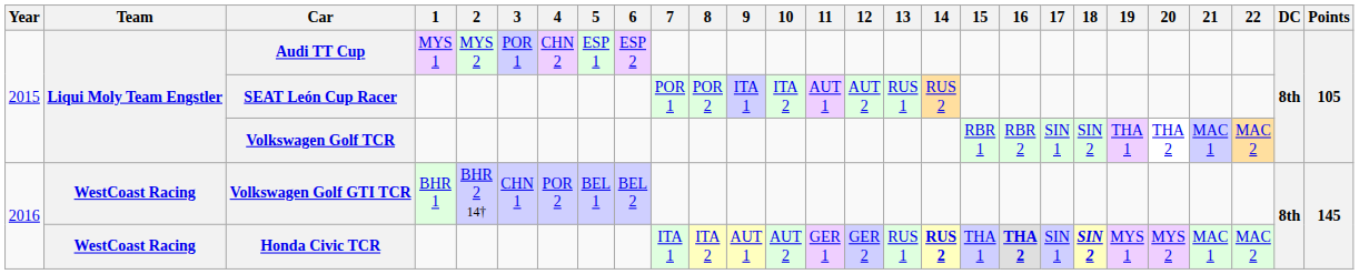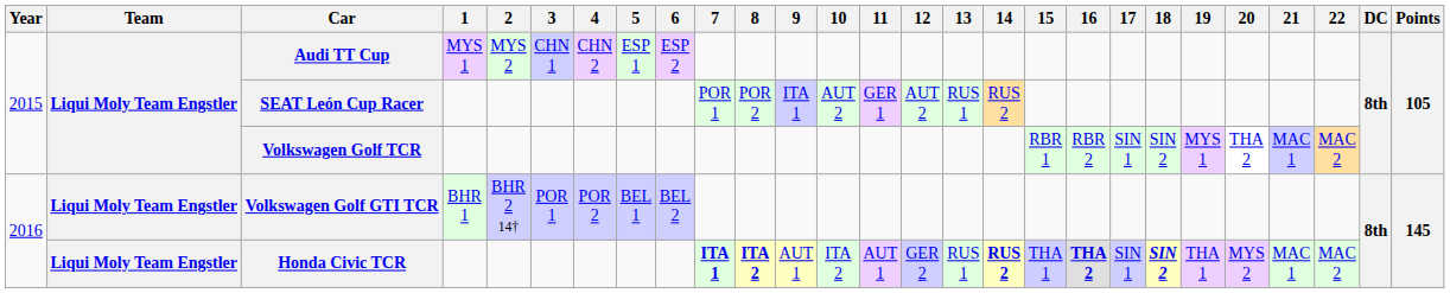 <table class="wikitable" style="text-align:center; font-size:85%">
 <tr>
 <th>Year</th>
 <th>Team</th>
 <th>Car</th>
 <th>1</th>
 <th>2</th>
 <th>3</th>
 <th>4</th>
 <th>5</th>
 <th>6</th>
 <th>7</th>
 <th>8</th>
 <th>9</th>
 <th>10</th>
 <th>11</th>
 <th>12</th>
 <th>13</th>
 <th>14</th>
 <th>15</th>
 <th>16</th>
 <th>17</th>
 <th>18</th>
 <th>19</th>
 <th>20</th>
 <th>21</th>
 <th>22</th>
 <th>DC</th>
 <th>Points</th>
 </tr>
 <tr>
 <td rowspan=3><a href='#'>2015</a></td>
 <th rowspan=3><a href='#'>Liqui Moly Team Engstler</a></th>
 <th><a href='#'>Audi TT Cup</a></th>
 <td style="background:#EFCFFF;"><a href='#'>MYS<br>1</a><br></td>
 <td style="background:#DFFFDF;"><a href='#'>MYS<br>2</a><br></td>
-<td style="background:#CFCFFF;"><a href='#'>POR<br>1</a><br></td>
+<td style="background:#CFCFFF;"><a href='#'>CHN<br>1</a><br></td>
 <td style="background:#EFCFFF;"><a href='#'>CHN<br>2</a><br></td>
 <td style="background:#DFFFDF;"><a href='#'>ESP<br>1</a><br></td>
 <td style="background:#EFCFFF;"><a href='#'>ESP<br>2</a><br></td>
 <td></td>
 <td></td>
 <td></td>
 <td></td>
 <td></td>
 <td></td>
 <td></td>
 <td></td>
 <td></td>
 <td></td>
 <td></td>
 <td></td>
 <td></td>
 <td></td>
 <td></td>
 <td></td>
 <th rowspan=3>8th</th>
 <th rowspan=3>105</th>
 </tr>
 <tr>
 <th><a href='#'>SEAT León Cup Racer</a></th>
 <td></td>
 <td></td>
 <td></td>
 <td></td>
 <td></td>
 <td></td>
 <td style="background:#DFFFDF;"><a href='#'>POR<br>1</a><br></td>
 <td style="background:#DFFFDF;"><a href='#'>POR<br>2</a><br></td>
 <td style="background:#CFCFFF;"><a href='#'>ITA<br>1</a><br></td>
-<td style="background:#DFFFDF;"><a href='#'>ITA<br>2</a><br></td>
-<td style="background:#EFCFFF;"><a href='#'>AUT<br>1</a><br></td>
+<td style="background:#DFFFDF;"><a href='#'>AUT<br>2</a><br></td>
+<td style="background:#EFCFFF;"><a href='#'>GER<br>1</a><br></td>
 <td style="background:#DFFFDF;"><a href='#'>AUT<br>2</a><br></td>
 <td style="background:#DFFFDF;"><a href='#'>RUS<br>1</a><br></td>
 <td style="background:#FFDF9F;"><a href='#'>RUS<br>2</a><br></td>
 <td></td>
 <td></td>
 <td></td>
 <td></td>
 <td></td>
 <td></td>
 <td></td>
 <td></td>
 </tr>
 <tr>
 <th><a href='#'>Volkswagen Golf TCR</a></th>
 <td></td>
 <td></td>
 <td></td>
 <td></td>
 <td></td>
 <td></td>
 <td></td>
 <td></td>
 <td></td>
 <td></td>
 <td></td>
 <td></td>
 <td></td>
 <td></td>
 <td style="background:#DFFFDF;"><a href='#'>RBR<br>1</a><br></td>
 <td style="background:#DFFFDF;"><a href='#'>RBR<br>2</a><br></td>
 <td style="background:#DFFFDF;"><a href='#'>SIN<br>1</a><br></td>
 <td style="background:#DFFFDF;"><a href='#'>SIN<br>2</a><br></td>
-<td style="background:#EFCFFF;"><a href='#'>THA<br>1</a><br></td>
+<td style="background:#EFCFFF;"><a href='#'>MYS<br>1</a><br></td>
 <td style="background:#FFFFFF;"><a href='#'>THA<br>2</a><br></td>
 <td style="background:#CFCFFF;"><a href='#'>MAC<br>1</a><br></td>
 <td style="background:#FFDF9F;"><a href='#'>MAC<br>2</a><br></td>
 </tr>
 <tr>
 <td rowspan=2><a href='#'>2016</a></td>
-<th><a href='#'>WestCoast Racing</a></th>
+<th><a href='#'>Liqui Moly Team Engstler</a></th>
 <th><a href='#'>Volkswagen Golf GTI TCR</a></th>
 <td style="background:#DFFFDF;"><a href='#'>BHR<br>1</a><br></td>
 <td style="background:#CFCFFF;"><a href='#'>BHR<br>2</a><br><small>14†</small></td>
-<td style="background:#CFCFFF;"><a href='#'>CHN<br>1</a><br></td>
+<td style="background:#CFCFFF;"><a href='#'>POR<br>1</a><br></td>
 <td style="background:#CFCFFF;"><a href='#'>POR<br>2</a><br></td>
 <td style="background:#CFCFFF;"><a href='#'>BEL<br>1</a><br></td>
 <td style="background:#CFCFFF;"><a href='#'>BEL<br>2</a><br></td>
 <td></td>
 <td></td>
 <td></td>
 <td></td>
 <td></td>
 <td></td>
 <td></td>
 <td></td>
 <td></td>
 <td></td>
 <td></td>
 <td></td>
 <td></td>
 <td></td>
 <td></td>
 <td></td>
 <th rowspan=2>8th</th>
 <th rowspan=2>145</th>
 </tr>
 <tr>
-<th><a href='#'>WestCoast Racing</a></th>
+<th><a href='#'>Liqui Moly Team Engstler</a></th>
 <th><a href='#'>Honda Civic TCR</a></th>
 <td></td>
 <td></td>
 <td></td>
 <td></td>
 <td></td>
 <td></td>
-<td style="background:#DFFFDF;"><a href='#'>ITA<br>1</a><br></td>
-<td style="background:#FFFFBF;"><a href='#'>ITA<br>2</a><br></td>
+<td style="background:#DFFFDF;"><strong><a href='#'>ITA<br>1</a><br></strong></td>
+<td style="background:#FFFFBF;"><strong><a href='#'>ITA<br>2</a><br></strong></td>
 <td style="background:#FFFFBF;"><a href='#'>AUT<br>1</a><br></td>
-<td style="background:#DFFFDF;"><a href='#'>AUT<br>2</a><br></td>
-<td style="background:#EFCFFF;"><a href='#'>GER<br>1</a><br></td>
+<td style="background:#DFFFDF;"><a href='#'>ITA<br>2</a><br></td>
+<td style="background:#EFCFFF;"><a href='#'>AUT<br>1</a><br></td>
 <td style="background:#CFCFFF;"><a href='#'>GER<br>2</a><br></td>
 <td style="background:#DFFFDF;"><a href='#'>RUS<br>1</a><br></td>
 <td style="background:#FFFFBF;"><strong><a href='#'>RUS<br>2</a><br></strong></td>
 <td style="background:#CFCFFF;"><a href='#'>THA<br>1</a><br></td>
 <td style="background:#DFDFDF;"><strong><a href='#'>THA<br>2</a></strong><br></td>
 <td style="background:#CFCFFF;"><a href='#'>SIN<br>1</a><br></td>
 <td style="background:#FFFFBF;"><strong><em><a href='#'>SIN<br>2</a></em></strong><br></td>
-<td style="background:#EFCFFF;"><a href='#'>MYS<br>1</a><br></td>
+<td style="background:#EFCFFF;"><a href='#'>THA<br>1</a><br></td>
 <td style="background:#EFCFFF;"><a href='#'>MYS<br>2</a><br></td>
 <td style="background:#DFFFDF;"><a href='#'>MAC<br>1</a><br></td>
 <td style="background:#DFFFDF;"><a href='#'>MAC<br>2</a><br></td>
 </tr>
 </table>
